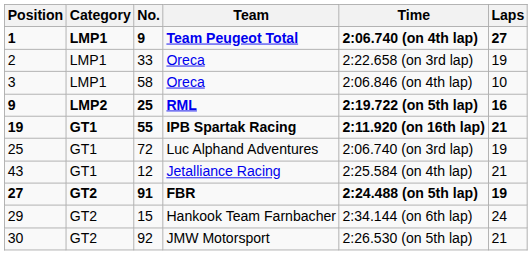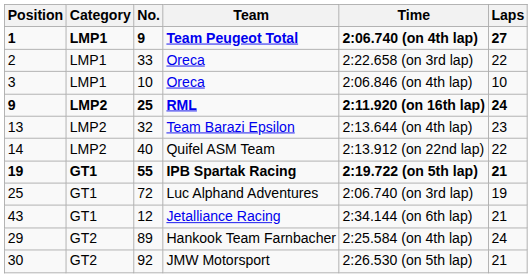 <table class="wikitable">
 <tr>
 <th>Position</th>
 <th>Category</th>
 <th>No.</th>
 <th>Team</th>
 <th>Time</th>
 <th>Laps</th>
 </tr>
 <tr>
 <td><strong>1</strong></td>
 <td><strong>LMP1</strong></td>
 <td><strong>9</strong></td>
 <td><strong><a href='#'>Team Peugeot Total</a></strong></td>
 <td><strong>2:06.740 (on 4th lap)</strong></td>
 <td><strong>27</strong></td>
 </tr>
 <tr>
 <td>2</td>
 <td>LMP1</td>
 <td>33</td>
 <td><a href='#'>Oreca</a></td>
 <td>2:22.658 (on 3rd lap)</td>
-<td>19</td>
+<td>22</td>
 </tr>
 <tr>
 <td>3</td>
 <td>LMP1</td>
-<td>58</td>
+<td>10</td>
 <td><a href='#'>Oreca</a></td>
 <td>2:06.846 (on 4th lap)</td>
 <td>10</td>
 </tr>
 <tr>
 <td><strong>9</strong></td>
 <td><strong>LMP2</strong></td>
 <td><strong>25</strong></td>
 <td><strong><a href='#'>RML</a></strong></td>
-<td><strong>2:19.722 (on 5th lap)</strong></td>
-<td><strong>16</strong></td>
+<td><strong>2:11.920 (on 16th lap)</strong></td>
+<td><strong>24</strong></td>
+</tr>
+<tr>
+<td>13</td>
+<td>LMP2</td>
+<td>32</td>
+<td><a href='#'>Team Barazi Epsilon</a></td>
+<td>2:13.644 (on 4th lap)</td>
+<td>23</td>
+</tr>
+<tr>
+<td>14</td>
+<td>LMP2</td>
+<td>40</td>
+<td>Quifel ASM Team</td>
+<td>2:13.912 (on 22nd lap)</td>
+<td>22</td>
 </tr>
 <tr>
 <td><strong>19</strong></td>
 <td><strong>GT1</strong></td>
 <td><strong>55</strong></td>
 <td><strong>IPB Spartak Racing</strong></td>
-<td><strong>2:11.920 (on 16th lap)</strong></td>
+<td><strong>2:19.722 (on 5th lap)</strong></td>
 <td><strong>21</strong></td>
 </tr>
 <tr>
 <td>25</td>
 <td>GT1</td>
 <td>72</td>
 <td>Luc Alphand Adventures</td>
 <td>2:06.740 (on 3rd lap)</td>
 <td>19</td>
 </tr>
 <tr>
 <td>43</td>
 <td>GT1</td>
 <td>12</td>
 <td><a href='#'>Jetalliance Racing</a></td>
-<td>2:25.584 (on 4th lap)</td>
+<td>2:34.144 (on 6th lap)</td>
 <td>21</td>
-</tr>
-<tr>
-<td><strong>27</strong></td>
-<td><strong>GT2</strong></td>
-<td><strong>91</strong></td>
-<td><strong>FBR</strong></td>
-<td><strong>2:24.488 (on 5th lap)</strong></td>
-<td><strong>19</strong></td>
 </tr>
 <tr>
 <td>29</td>
 <td>GT2</td>
-<td>15</td>
+<td>89</td>
 <td>Hankook Team Farnbacher</td>
-<td>2:34.144 (on 6th lap)</td>
+<td>2:25.584 (on 4th lap)</td>
 <td>24</td>
 </tr>
 <tr>
 <td>30</td>
 <td>GT2</td>
 <td>92</td>
 <td>JMW Motorsport</td>
 <td>2:26.530 (on 5th lap)</td>
 <td>21</td>
 </tr>
 </table>
